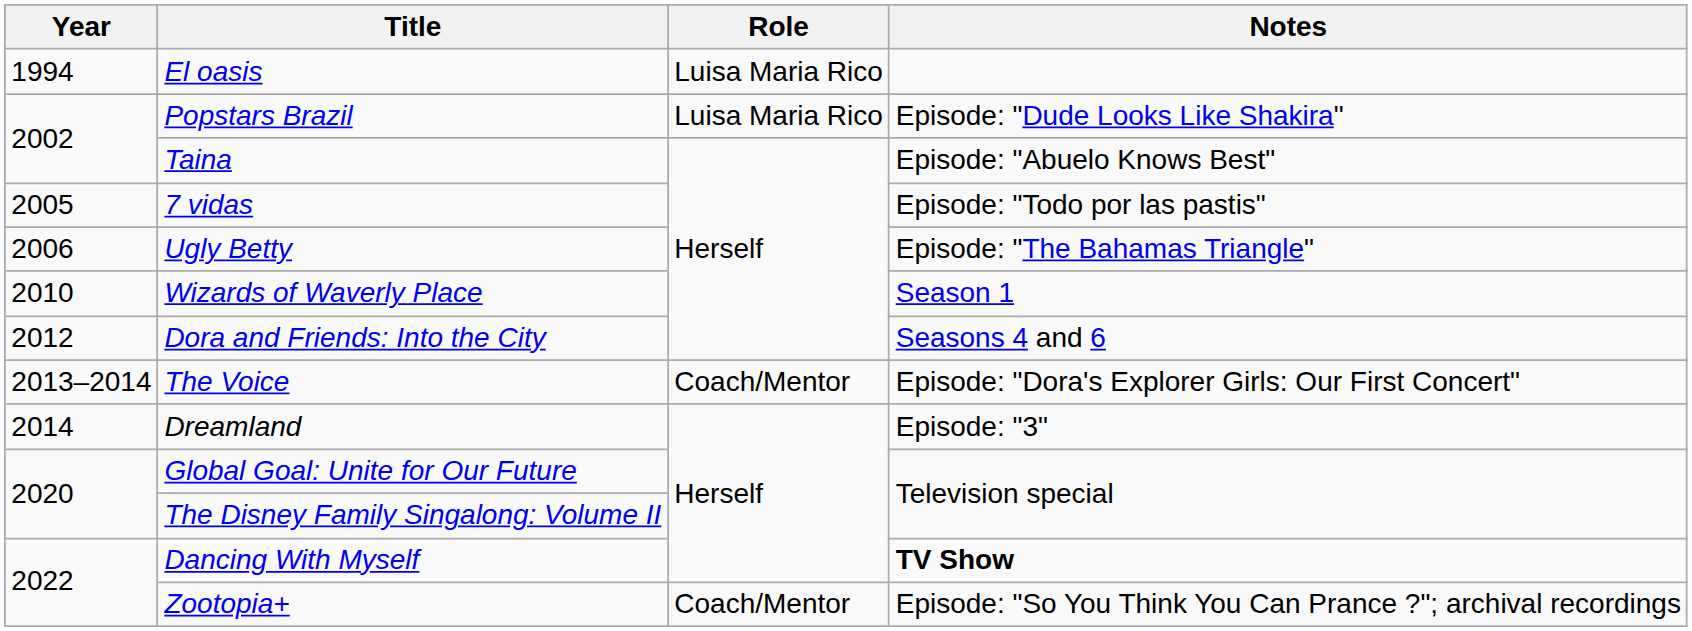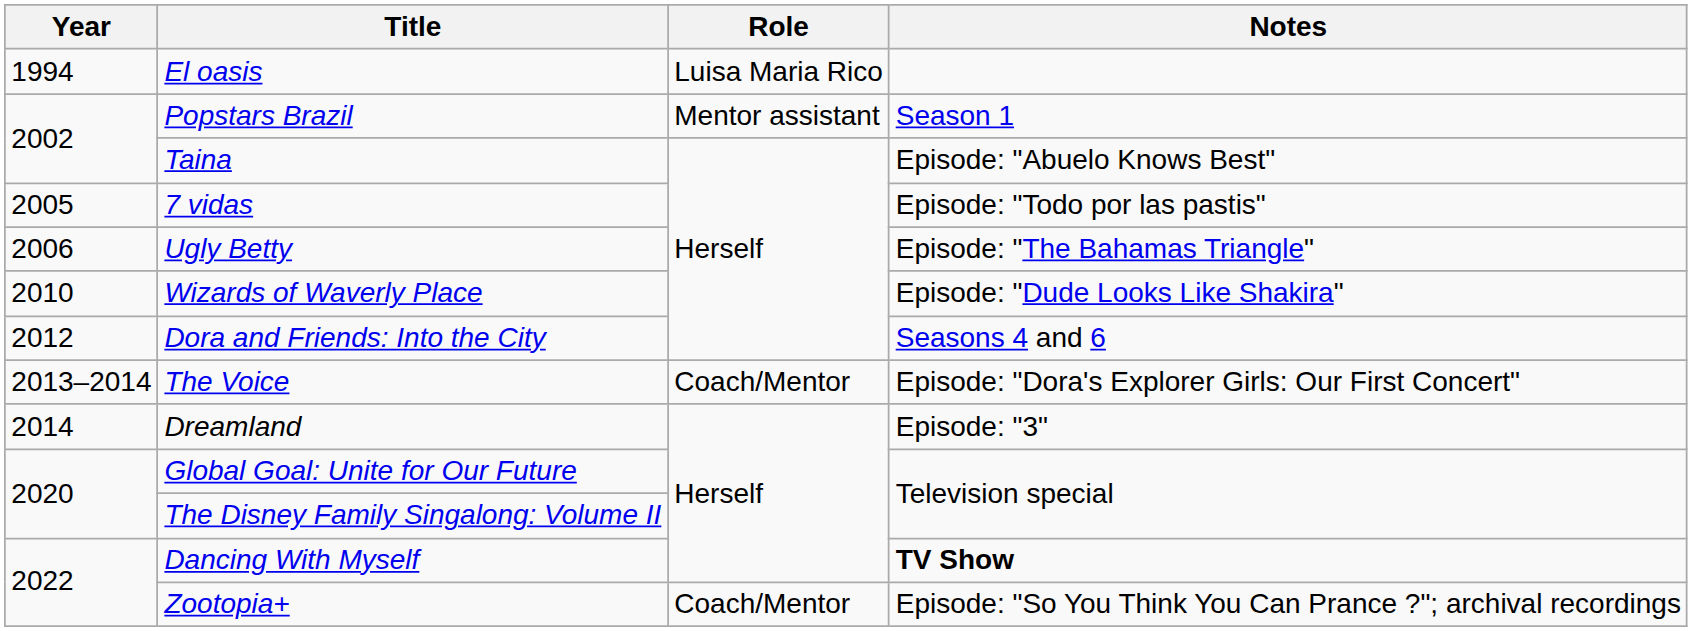 <table class="wikitable sortable">
 <tr>
 <th>Year</th>
 <th>Title</th>
 <th>Role</th>
 <th class="unsortable">Notes</th>
 </tr>
 <tr>
 <td>1994</td>
 <td><em><a href='#'>El oasis</a></em></td>
 <td>Luisa Maria Rico</td>
 <td></td>
 </tr>
 <tr>
 <td rowspan="2">2002</td>
 <td><em><a href='#'>Popstars Brazil</a></em></td>
-<td>Luisa Maria Rico</td>
-<td>Episode: "<a href='#'>Dude Looks Like Shakira</a>"</td>
+<td>Mentor assistant</td>
+<td><a href='#'>Season 1</a></td>
 </tr>
 <tr>
 <td><em><a href='#'>Taina</a></em></td>
 <td rowspan="5">Herself</td>
 <td>Episode: "Abuelo Knows Best"</td>
 </tr>
 <tr>
 <td>2005</td>
 <td><em><a href='#'>7 vidas</a></em></td>
 <td>Episode: "Todo por las pastis"</td>
 </tr>
 <tr>
 <td>2006</td>
 <td><em><a href='#'>Ugly Betty</a></em></td>
 <td>Episode: "<a href='#'>The Bahamas Triangle</a>"</td>
 </tr>
 <tr>
 <td>2010</td>
 <td><em><a href='#'>Wizards of Waverly Place</a></em></td>
-<td><a href='#'>Season 1</a></td>
+<td>Episode: "<a href='#'>Dude Looks Like Shakira</a>"</td>
 </tr>
 <tr>
 <td>2012</td>
 <td><em><a href='#'>Dora and Friends: Into the City</a></em></td>
 <td><a href='#'>Seasons 4</a> and <a href='#'>6</a></td>
 </tr>
 <tr>
 <td>2013–2014</td>
 <td><em><a href='#'>The Voice</a></em></td>
 <td>Coach/Mentor</td>
 <td>Episode: "Dora's Explorer Girls: Our First Concert"</td>
 </tr>
 <tr>
 <td>2014</td>
 <td><em>Dreamland</em></td>
 <td rowspan="4">Herself</td>
 <td>Episode: "3"</td>
 </tr>
 <tr>
 <td rowspan="2">2020</td>
 <td><em><a href='#'>Global Goal: Unite for Our Future</a></em></td>
 <td rowspan="2">Television special</td>
 </tr>
 <tr>
 <td><em><a href='#'>The Disney Family Singalong: Volume II</a></em></td>
 </tr>
 <tr>
 <td rowspan="2">2022</td>
 <td><em><a href='#'>Dancing With Myself</a></em></td>
 <td><strong>TV Show</strong></td>
 </tr>
 <tr>
 <td><em><a href='#'>Zootopia+</a></em></td>
 <td>Coach/Mentor</td>
 <td>Episode: "So You Think You Can Prance ?"; archival recordings</td>
 </tr>
 </table>
